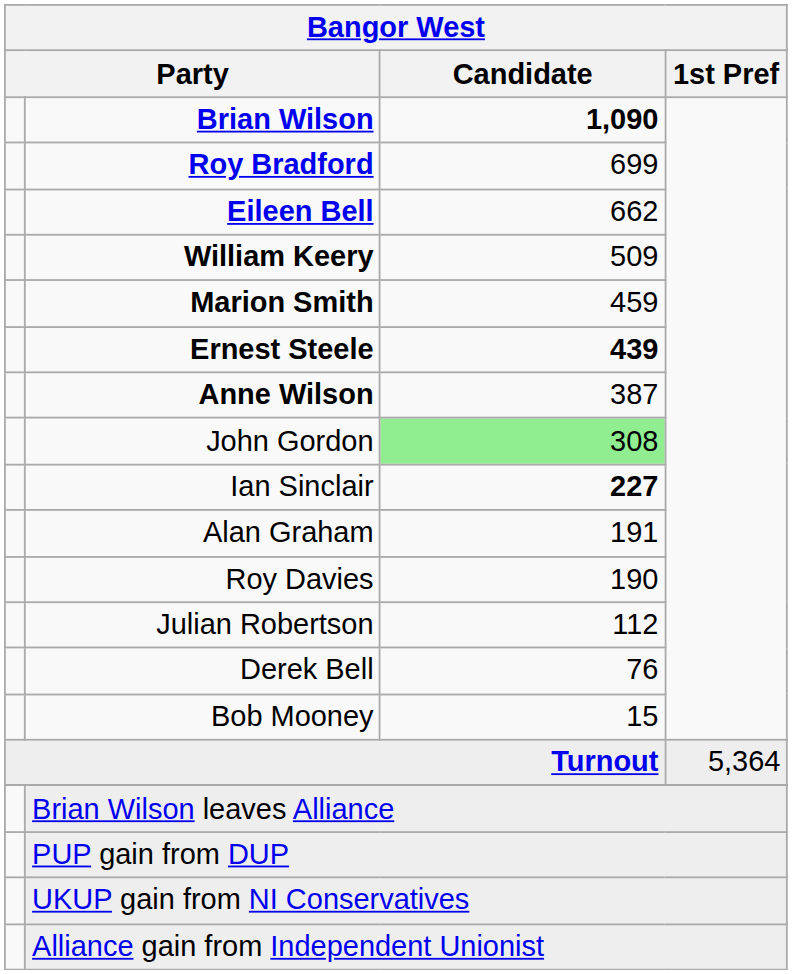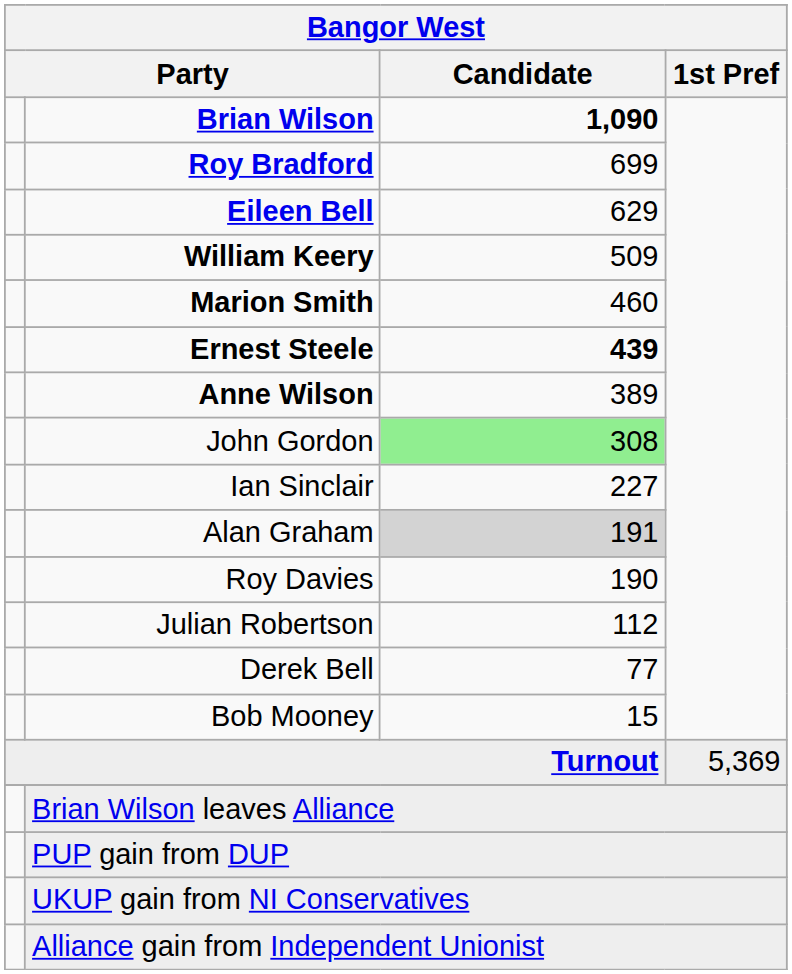 <table class="wikitable">
 <tr>
 <th colspan="4" align="center"><a href='#'>Bangor West</a></th>
 </tr>
 <tr>
 <th colspan="2" align="center" width=200>Party</th>
 <th width=150>Candidate</th>
 <th width=60>1st Pref</th>
 </tr>
 <tr>
 <td></td>
 <td align="right"><strong><a href='#'>Brian Wilson</a></strong></td>
 <td align="right"><strong>1,090</strong></td>
 </tr>
 <tr>
 <td></td>
 <td align="right"><strong><a href='#'>Roy Bradford</a></strong></td>
 <td align="right">699</td>
 </tr>
 <tr>
 <td></td>
 <td align="right"><strong><a href='#'>Eileen Bell</a></strong></td>
-<td align="right">662</td>
+<td align="right">629</td>
 </tr>
 <tr>
 <td></td>
 <td align="right"><strong>William Keery</strong></td>
 <td align="right">509</td>
 </tr>
 <tr>
 <td></td>
 <td align="right"><strong>Marion Smith</strong></td>
-<td align="right">459</td>
+<td align="right">460</td>
 </tr>
 <tr>
 <td></td>
 <td align="right"><strong>Ernest Steele</strong></td>
 <td align="right"><strong>439</strong></td>
 </tr>
 <tr>
 <td></td>
 <td align="right"><strong>Anne Wilson</strong></td>
-<td align="right">387</td>
+<td align="right">389</td>
 </tr>
 <tr>
 <td></td>
 <td align="right">John Gordon</td>
 <td align="right" style="background: lightgreen;">308</td>
 </tr>
 <tr>
 <td></td>
 <td align="right">Ian Sinclair</td>
-<td align="right"><strong>227</strong></td>
+<td align="right">227</td>
 </tr>
 <tr>
 <td></td>
 <td align="right">Alan Graham</td>
-<td align="right">191</td>
+<td align="right" style="background: lightgrey;">191</td>
 </tr>
 <tr>
 <td></td>
 <td align="right">Roy Davies</td>
 <td align="right">190</td>
 </tr>
 <tr>
 <td></td>
 <td align="right">Julian Robertson</td>
 <td align="right">112</td>
 </tr>
 <tr>
 <td></td>
 <td align="right">Derek Bell</td>
-<td align="right">76</td>
+<td align="right">77</td>
 </tr>
 <tr>
 <td></td>
 <td align="right">Bob Mooney</td>
 <td align="right">15</td>
 </tr>
 <tr bgcolor="EEEEEE">
 <td colspan=3 align="right"><strong><a href='#'>Turnout</a></strong></td>
-<td align="right">5,364</td>
+<td align="right">5,369</td>
 </tr>
 <tr>
 </tr>
 <tr>
 <td bgcolor=></td>
 <td colspan=3 bgcolor="EEEEEE"><a href='#'>Brian Wilson</a> leaves <a href='#'>Alliance</a></td>
 </tr>
 <tr>
 <td bgcolor=></td>
 <td colspan=3 bgcolor="EEEEEE"><a href='#'>PUP</a> gain from <a href='#'>DUP</a></td>
 </tr>
 <tr>
 <td bgcolor=></td>
 <td colspan=3 bgcolor="EEEEEE"><a href='#'>UKUP</a> gain from <a href='#'>NI Conservatives</a></td>
 </tr>
 <tr>
 <td bgcolor=></td>
 <td colspan=3 bgcolor="EEEEEE"><a href='#'>Alliance</a> gain from <a href='#'>Independent Unionist</a></td>
 </tr>
 </table>
